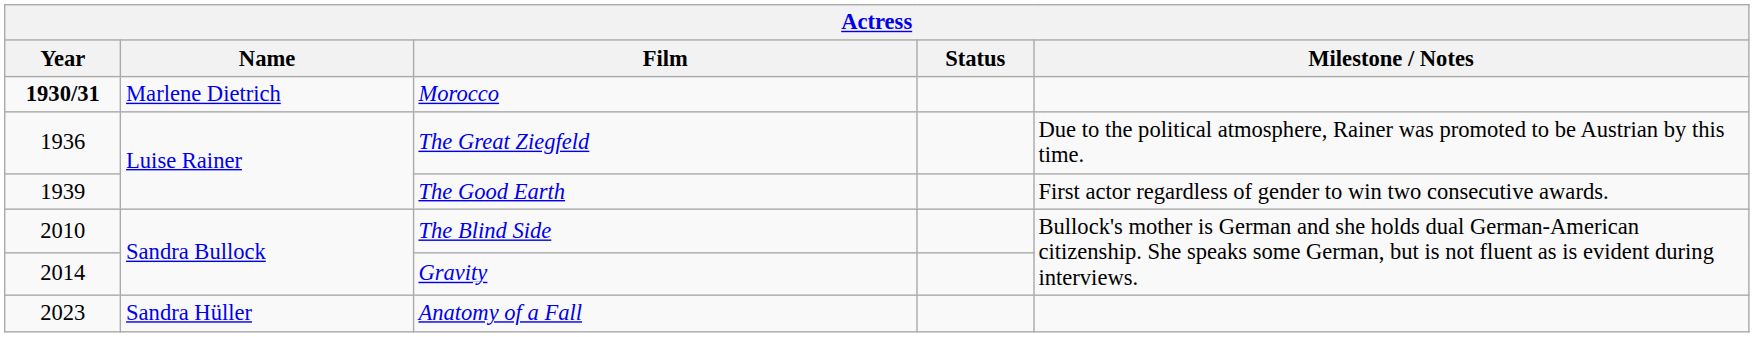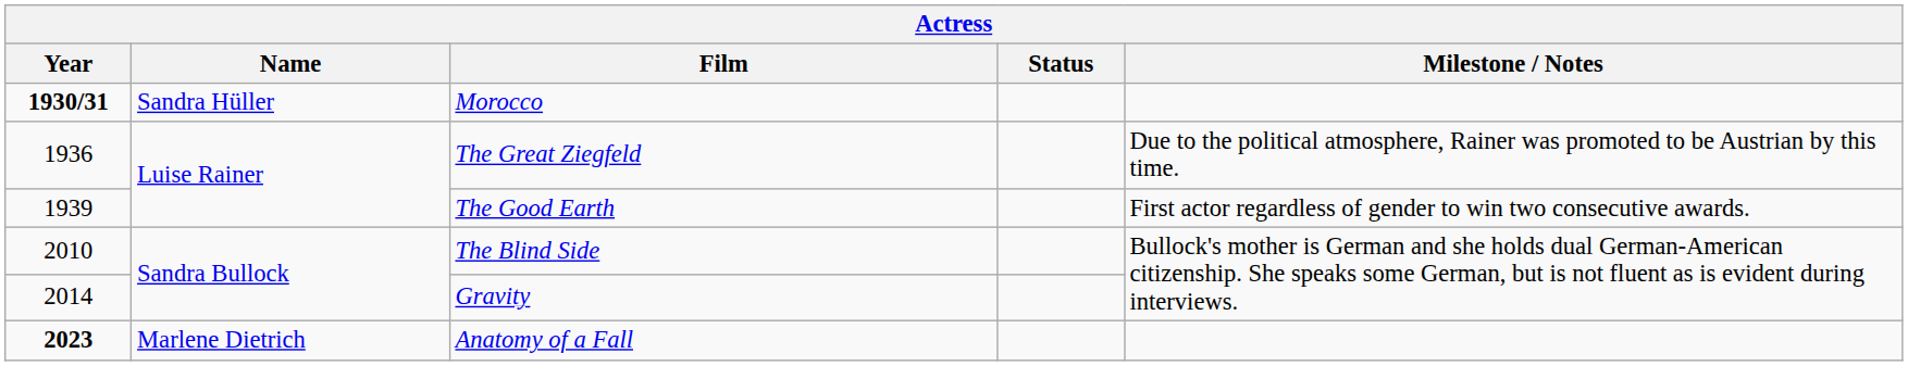 <table class="wikitable" style="text-align: left">
 <tr>
 <th colspan=6 style="text-align:center;"><a href='#'>Actress</a></th>
 </tr>
 <tr>
 <th style="width:075px;">Year</th>
 <th style="width:200px;">Name</th>
 <th style="width:350px;">Film</th>
 <th style="width:075px;">Status</th>
 <th style="width:500px;">Milestone / Notes</th>
 </tr>
 <tr>
 <td style="text-align: center"><strong>1930/31</strong></td>
-<td><a href='#'>Marlene Dietrich</a></td>
+<td><a href='#'>Sandra Hüller</a></td>
 <td><em><a href='#'>Morocco</a></em></td>
 <td></td>
 <td></td>
 </tr>
 <tr>
 <td style="text-align: center">1936</td>
 <td rowspan="2"><a href='#'>Luise Rainer</a></td>
 <td><em><a href='#'>The Great Ziegfeld</a></em></td>
 <td></td>
 <td>Due to the political atmosphere, Rainer was promoted to be Austrian by this time.</td>
 </tr>
 <tr>
 <td style="text-align: center">1939</td>
 <td><em><a href='#'>The Good Earth</a></em></td>
 <td></td>
 <td>First actor regardless of gender to win two consecutive awards.</td>
 </tr>
 <tr>
 <td style="text-align: center">2010</td>
 <td rowspan="2"><a href='#'>Sandra Bullock</a></td>
 <td><a href='#'><em>The Blind Side</em></a></td>
 <td></td>
 <td rowspan="2">Bullock's mother is German and she holds dual German-American citizenship. She speaks some German, but is not fluent as is evident during interviews.</td>
 </tr>
 <tr>
 <td style="text-align: center">2014</td>
 <td><em><a href='#'>Gravity</a></em></td>
 <td></td>
 </tr>
 <tr>
-<td style="text-align: center">2023</td>
-<td><a href='#'>Sandra Hüller</a></td>
+<td style="text-align: center"><strong>2023</strong></td>
+<td><a href='#'>Marlene Dietrich</a></td>
 <td><em><a href='#'>Anatomy of a Fall</a></em></td>
 <td></td>
 <td></td>
 </tr>
 </table>
